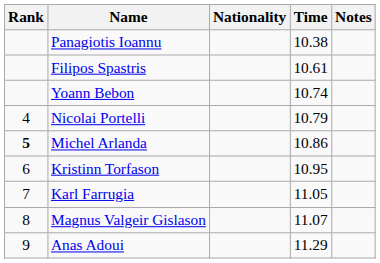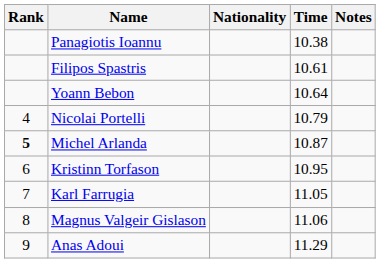 <table class="wikitable sortable" style="text-align:center; font-size:95%">
 <tr>
 <th>Rank</th>
 <th>Name</th>
 <th>Nationality</th>
 <th>Time</th>
 <th>Notes</th>
 </tr>
 <tr>
 <td></td>
 <td align=left><a href='#'>Panagiotis Ioannu</a></td>
 <td align=left></td>
 <td>10.38</td>
 <td></td>
 </tr>
 <tr>
 <td></td>
 <td align=left><a href='#'>Filipos Spastris</a></td>
 <td align=left></td>
 <td>10.61</td>
 <td></td>
 </tr>
 <tr>
 <td></td>
 <td align=left><a href='#'>Yoann Bebon</a></td>
 <td align=left></td>
-<td>10.74</td>
+<td>10.64</td>
 <td></td>
 </tr>
 <tr>
 <td>4</td>
 <td align=left><a href='#'>Nicolai Portelli</a></td>
 <td align=left></td>
 <td>10.79</td>
 <td></td>
 </tr>
 <tr>
 <td><strong>5</strong></td>
 <td align=left><a href='#'>Michel Arlanda</a></td>
 <td align=left></td>
-<td>10.86</td>
+<td>10.87</td>
 <td></td>
 </tr>
 <tr>
 <td>6</td>
 <td align=left><a href='#'>Kristinn Torfason</a></td>
 <td align=left></td>
 <td>10.95</td>
 <td></td>
 </tr>
 <tr>
 <td>7</td>
 <td align=left><a href='#'>Karl Farrugia</a></td>
 <td align=left></td>
 <td>11.05</td>
 <td></td>
 </tr>
 <tr>
 <td>8</td>
 <td align=left><a href='#'>Magnus Valgeir Gislason</a></td>
 <td align=left></td>
-<td>11.07</td>
+<td>11.06</td>
 <td></td>
 </tr>
 <tr>
 <td>9</td>
 <td align=left><a href='#'>Anas Adoui</a></td>
 <td align=left></td>
 <td>11.29</td>
 <td></td>
 </tr>
 </table>
